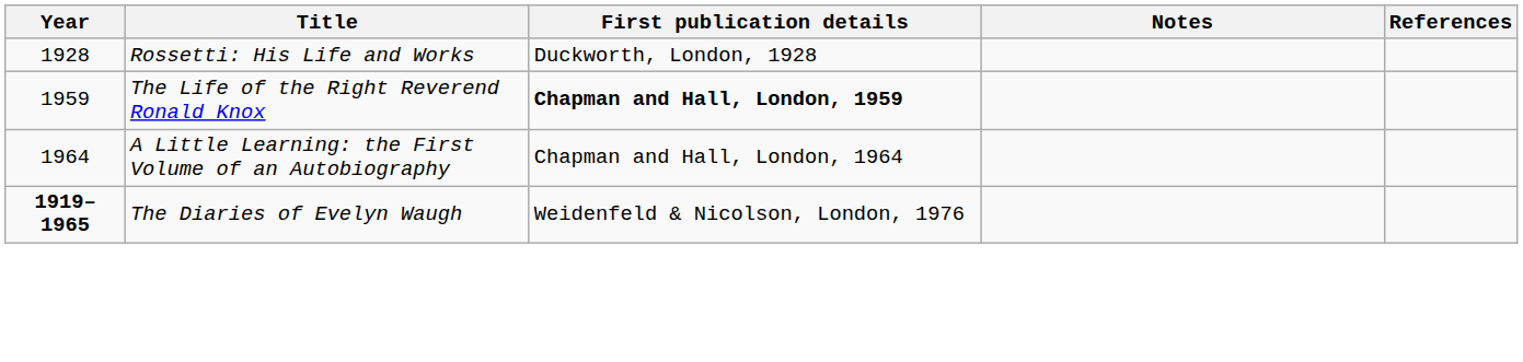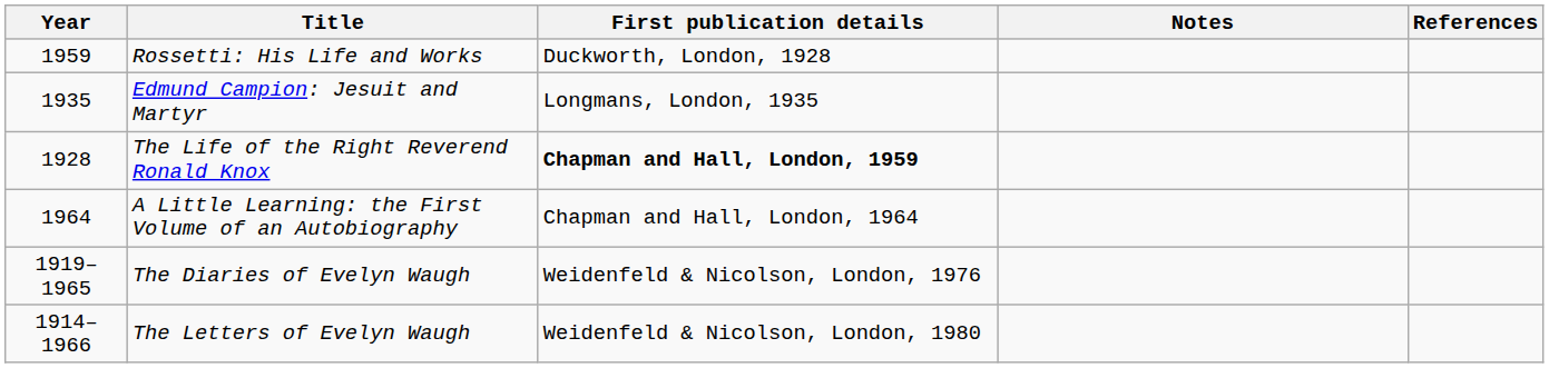 <table class= "wikitable sortable">
 <tr>
 <th width= "70">Year</th>
 <th width= "250">Title</th>
 <th width= "280">First publication details</th>
 <th width= "250">Notes</th>
 <th width= "50">References</th>
 </tr>
 <tr>
-<td align= "center">1928</td>
+<td align= "center">1959</td>
 <td><em>Rossetti: His Life and Works</em></td>
 <td>Duckworth, London, 1928</td>
 <td></td>
 <td></td>
 </tr>
 <tr>
-<td align= "center">1959</td>
+<td align= "center">1935</td>
+<td><em><a href='#'>Edmund Campion</a>: Jesuit and Martyr</em></td>
+<td>Longmans, London, 1935</td>
+<td></td>
+<td></td>
+</tr>
+<tr>
+<td align= "center">1928</td>
 <td><em>The Life of the Right Reverend <a href='#'>Ronald Knox</a></em></td>
 <td><strong>Chapman and Hall, London, 1959</strong></td>
 <td></td>
 <td></td>
 </tr>
 <tr>
 <td align= "center">1964</td>
 <td><em>A Little Learning: the First Volume of an Autobiography</em></td>
 <td>Chapman and Hall, London, 1964</td>
 <td></td>
 <td></td>
 </tr>
 <tr>
-<td align= "center"><strong>1919–1965</strong></td>
+<td align= "center">1919–1965</td>
 <td><em>The Diaries of Evelyn Waugh</em></td>
 <td>Weidenfeld & Nicolson, London, 1976</td>
 <td></td>
 <td></td>
 </tr>
+<tr>
+<td align= "center">1914–1966</td>
+<td><em>The Letters of Evelyn Waugh</em></td>
+<td>Weidenfeld & Nicolson, London, 1980</td>
+<td></td>
+<td></td>
+</tr>
 </table>
